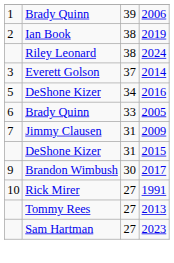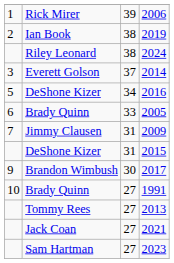 <table class="wikitable">
 <tr>
 </tr>
 <tr>
 <td>1</td>
-<td><a href='#'>Brady Quinn</a></td>
+<td><a href='#'>Rick Mirer</a></td>
 <td><abbr>39</abbr></td>
 <td><a href='#'>2006</a></td>
 </tr>
 <tr>
 <td>2</td>
 <td><a href='#'>Ian Book</a></td>
 <td><abbr>38</abbr></td>
 <td><a href='#'>2019</a></td>
 </tr>
 <tr>
 <td></td>
 <td><a href='#'>Riley Leonard</a></td>
 <td><abbr>38</abbr></td>
 <td><a href='#'>2024</a></td>
 </tr>
 <tr>
 <td>3</td>
 <td><a href='#'>Everett Golson</a></td>
 <td><abbr>37</abbr></td>
 <td><a href='#'>2014</a></td>
 </tr>
 <tr>
 <td>5</td>
 <td><a href='#'>DeShone Kizer</a></td>
 <td><abbr>34</abbr></td>
 <td><a href='#'>2016</a></td>
 </tr>
 <tr>
 <td>6</td>
 <td><a href='#'>Brady Quinn</a></td>
 <td><abbr>33</abbr></td>
 <td><a href='#'>2005</a></td>
 </tr>
 <tr>
 <td>7</td>
 <td><a href='#'>Jimmy Clausen</a></td>
 <td><abbr>31</abbr></td>
 <td><a href='#'>2009</a></td>
 </tr>
 <tr>
 <td></td>
 <td><a href='#'>DeShone Kizer</a></td>
 <td><abbr>31</abbr></td>
 <td><a href='#'>2015</a></td>
 </tr>
 <tr>
 <td>9</td>
 <td><a href='#'>Brandon Wimbush</a></td>
 <td><abbr>30</abbr></td>
 <td><a href='#'>2017</a></td>
 </tr>
 <tr>
 <td>10</td>
-<td><a href='#'>Rick Mirer</a></td>
+<td><a href='#'>Brady Quinn</a></td>
 <td><abbr>27</abbr></td>
 <td><a href='#'>1991</a></td>
 </tr>
 <tr>
 <td></td>
 <td><a href='#'>Tommy Rees</a></td>
 <td><abbr>27</abbr></td>
 <td><a href='#'>2013</a></td>
 </tr>
 <tr>
 <td></td>
+<td><a href='#'>Jack Coan</a></td>
+<td><abbr>27</abbr></td>
+<td><a href='#'>2021</a></td>
+</tr>
+<tr>
+<td></td>
 <td><a href='#'>Sam Hartman</a></td>
 <td><abbr>27</abbr></td>
 <td><a href='#'>2023</a></td>
 </tr>
 </table>
